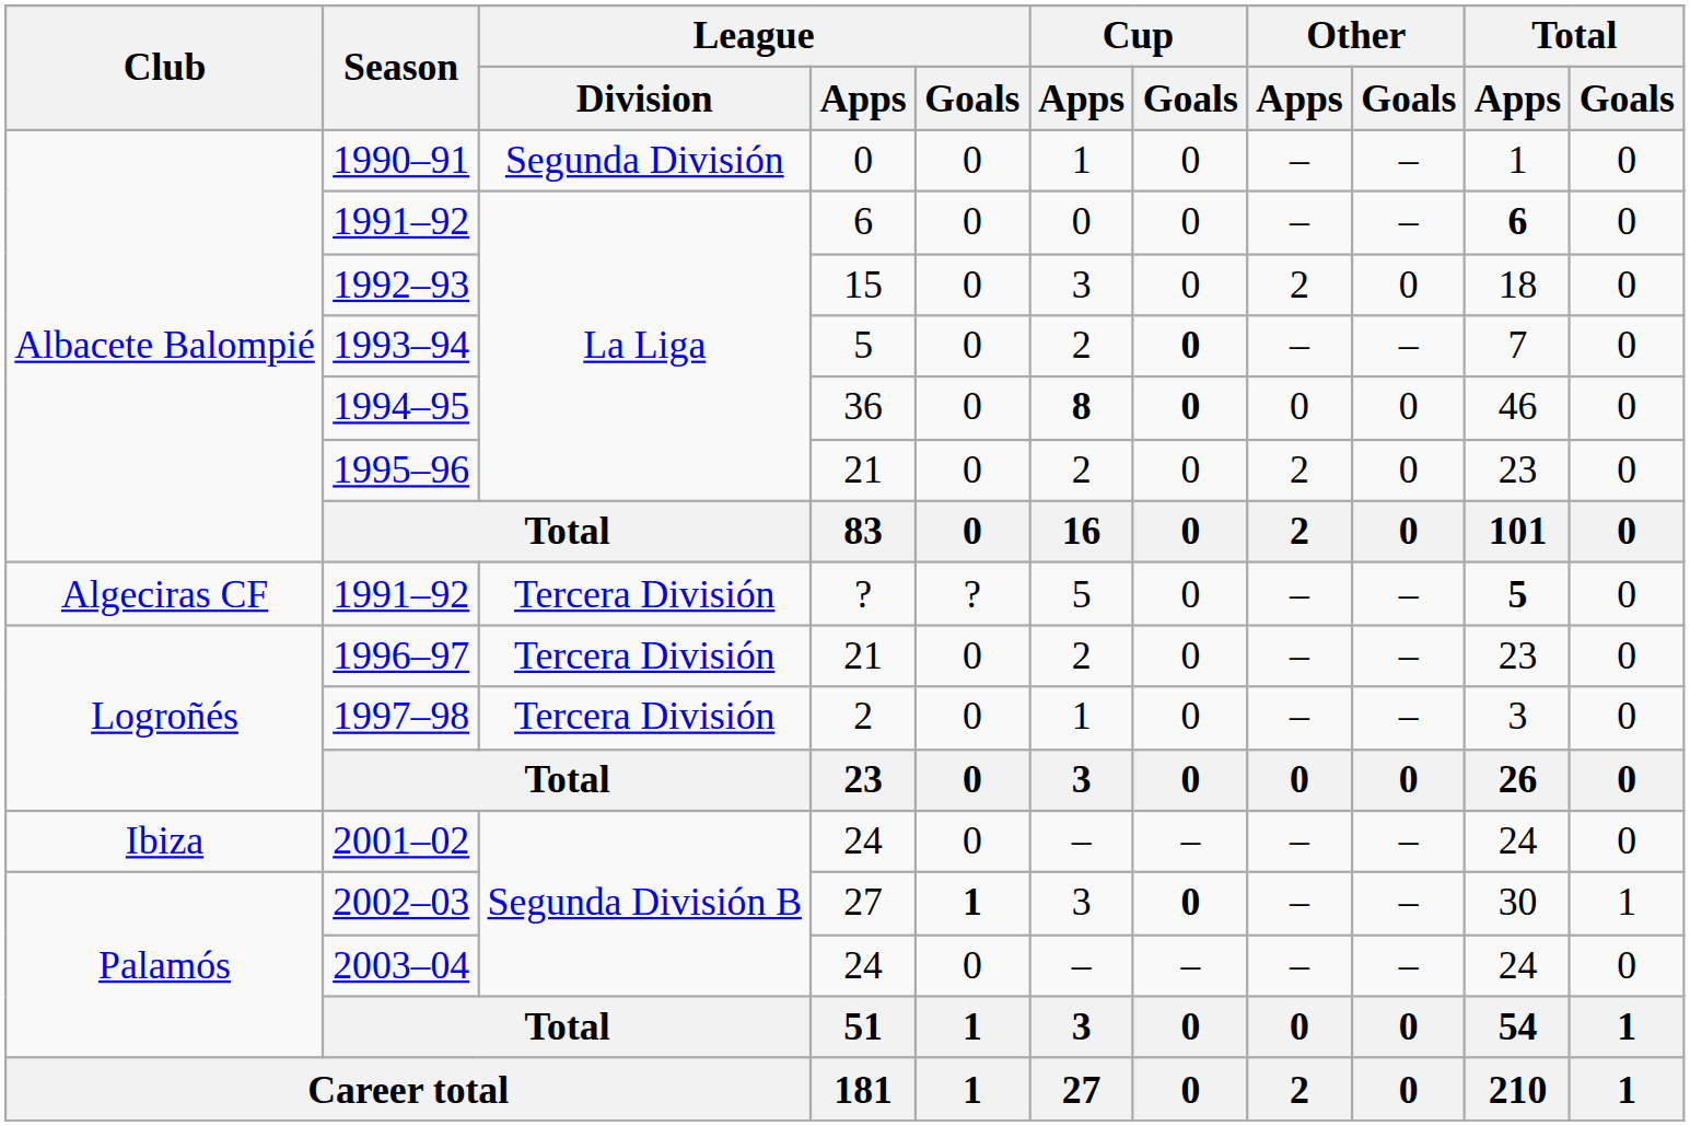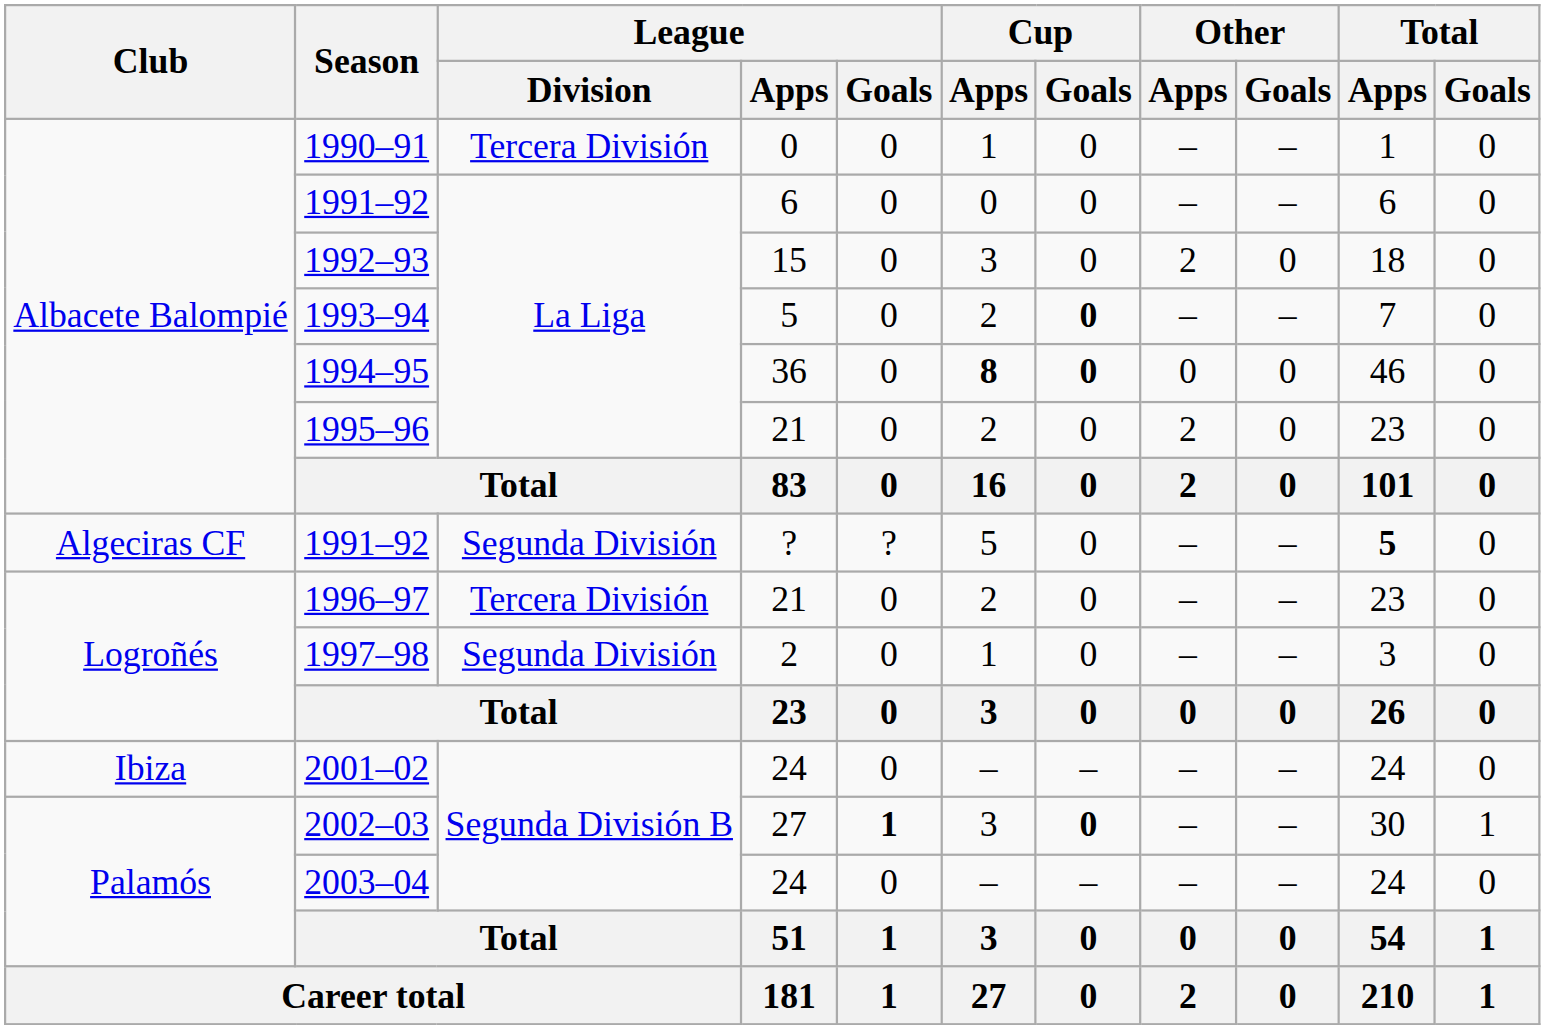 <table class="wikitable" style="text-align: center;">
 <tr>
 <th rowspan="2">Club</th>
 <th rowspan="2">Season</th>
 <th colspan="3">League</th>
 <th colspan="2">Cup</th>
 <th colspan="2">Other</th>
 <th colspan="2">Total</th>
 </tr>
 <tr>
 <th>Division</th>
 <th>Apps</th>
 <th>Goals</th>
 <th>Apps</th>
 <th>Goals</th>
 <th>Apps</th>
 <th>Goals</th>
 <th>Apps</th>
 <th>Goals</th>
 </tr>
 <tr>
 <td rowspan="7" valign="center"><a href='#'>Albacete Balompié</a></td>
 <td><a href='#'>1990–91</a></td>
-<td><a href='#'>Segunda División</a></td>
+<td><a href='#'>Tercera División</a></td>
 <td>0</td>
 <td>0</td>
 <td>1</td>
 <td>0</td>
 <td>–</td>
 <td>–</td>
 <td>1</td>
 <td>0</td>
 </tr>
 <tr>
 <td><a href='#'>1991–92</a></td>
 <td rowspan="5"><a href='#'>La Liga</a></td>
 <td>6</td>
 <td>0</td>
 <td>0</td>
 <td>0</td>
 <td>–</td>
 <td>–</td>
-<td><strong>6</strong></td>
+<td>6</td>
 <td>0</td>
 </tr>
 <tr>
 <td><a href='#'>1992–93</a></td>
 <td>15</td>
 <td>0</td>
 <td>3</td>
 <td>0</td>
 <td>2</td>
 <td>0</td>
 <td>18</td>
 <td>0</td>
 </tr>
 <tr>
 <td><a href='#'>1993–94</a></td>
 <td>5</td>
 <td>0</td>
 <td>2</td>
 <td><strong>0</strong></td>
 <td>–</td>
 <td>–</td>
 <td>7</td>
 <td>0</td>
 </tr>
 <tr>
 <td><a href='#'>1994–95</a></td>
 <td>36</td>
 <td>0</td>
 <td><strong>8</strong></td>
 <td><strong>0</strong></td>
 <td>0</td>
 <td>0</td>
 <td>46</td>
 <td>0</td>
 </tr>
 <tr>
 <td><a href='#'>1995–96</a></td>
 <td>21</td>
 <td>0</td>
 <td>2</td>
 <td>0</td>
 <td>2</td>
 <td>0</td>
 <td>23</td>
 <td>0</td>
 </tr>
 <tr>
 <th colspan="2">Total</th>
 <th>83</th>
 <th>0</th>
 <th>16</th>
 <th>0</th>
 <th>2</th>
 <th>0</th>
 <th>101</th>
 <th>0</th>
 </tr>
 <tr>
 <td valign="center"><a href='#'>Algeciras CF</a></td>
 <td><a href='#'>1991–92</a></td>
-<td><a href='#'>Tercera División</a></td>
+<td><a href='#'>Segunda División</a></td>
 <td>?</td>
 <td>?</td>
 <td>5</td>
 <td>0</td>
 <td>–</td>
 <td>–</td>
 <td><strong>5</strong></td>
 <td>0</td>
 </tr>
 <tr>
 <td rowspan="3" valign="center"><a href='#'>Logroñés</a></td>
 <td><a href='#'>1996–97</a></td>
 <td><a href='#'>Tercera División</a></td>
 <td>21</td>
 <td>0</td>
 <td>2</td>
 <td>0</td>
 <td>–</td>
 <td>–</td>
 <td>23</td>
 <td>0</td>
 </tr>
 <tr>
 <td><a href='#'>1997–98</a></td>
-<td><a href='#'>Tercera División</a></td>
+<td><a href='#'>Segunda División</a></td>
 <td>2</td>
 <td>0</td>
 <td>1</td>
 <td>0</td>
 <td>–</td>
 <td>–</td>
 <td>3</td>
 <td>0</td>
 </tr>
 <tr>
 <th colspan="2">Total</th>
 <th>23</th>
 <th>0</th>
 <th>3</th>
 <th>0</th>
 <th>0</th>
 <th>0</th>
 <th>26</th>
 <th>0</th>
 </tr>
 <tr>
 <td valign="center"><a href='#'>Ibiza</a></td>
 <td><a href='#'>2001–02</a></td>
 <td rowspan="3"><a href='#'>Segunda División B</a></td>
 <td>24</td>
 <td>0</td>
 <td>–</td>
 <td>–</td>
 <td>–</td>
 <td>–</td>
 <td>24</td>
 <td>0</td>
 </tr>
 <tr>
 <td rowspan="3" valign="center"><a href='#'>Palamós</a></td>
 <td><a href='#'>2002–03</a></td>
 <td>27</td>
 <td><strong>1</strong></td>
 <td>3</td>
 <td><strong>0</strong></td>
 <td>–</td>
 <td>–</td>
 <td>30</td>
 <td>1</td>
 </tr>
 <tr>
 <td><a href='#'>2003–04</a></td>
 <td>24</td>
 <td>0</td>
 <td>–</td>
 <td>–</td>
 <td>–</td>
 <td>–</td>
 <td>24</td>
 <td>0</td>
 </tr>
 <tr>
 <th colspan="2">Total</th>
 <th>51</th>
 <th>1</th>
 <th>3</th>
 <th>0</th>
 <th>0</th>
 <th>0</th>
 <th>54</th>
 <th>1</th>
 </tr>
 <tr>
 <th colspan="3">Career total</th>
 <th>181</th>
 <th>1</th>
 <th>27</th>
 <th>0</th>
 <th>2</th>
 <th>0</th>
 <th>210</th>
 <th>1</th>
 </tr>
 </table>
